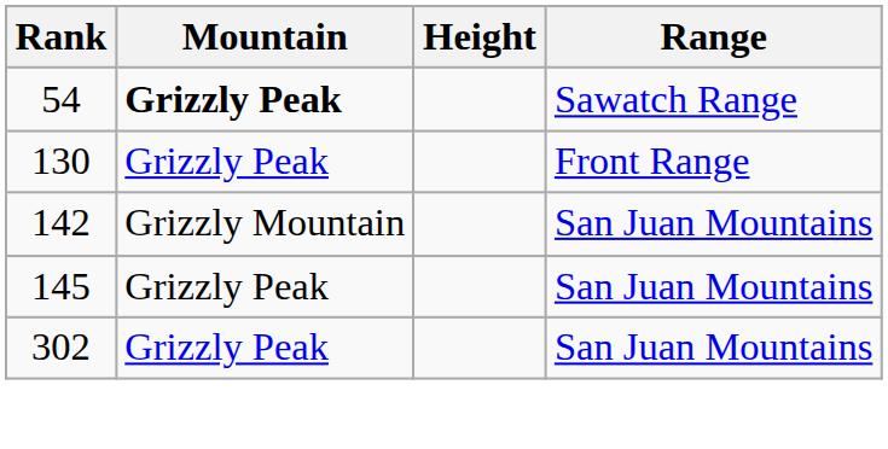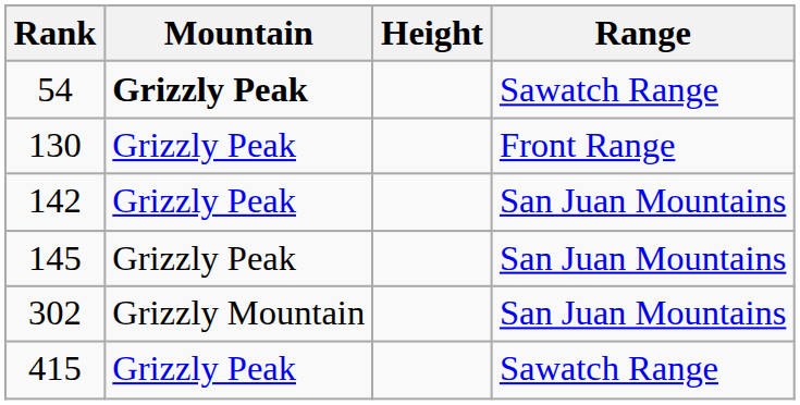 <table class="wikitable">
 <tr>
 <th>Rank</th>
 <th>Mountain</th>
 <th>Height</th>
 <th>Range</th>
 </tr>
 <tr>
 <td align=center>54</td>
 <td><strong>Grizzly Peak</strong></td>
 <td></td>
 <td><a href='#'>Sawatch Range</a></td>
 </tr>
 <tr>
 <td align=center>130</td>
 <td><a href='#'>Grizzly Peak</a></td>
 <td></td>
 <td><a href='#'>Front Range</a></td>
 </tr>
 <tr>
 <td align=center>142</td>
-<td>Grizzly Mountain</td>
+<td><a href='#'>Grizzly Peak</a></td>
 <td></td>
 <td><a href='#'>San Juan Mountains</a></td>
 </tr>
 <tr>
 <td align=center>145</td>
 <td>Grizzly Peak</td>
 <td></td>
 <td><a href='#'>San Juan Mountains</a></td>
 </tr>
 <tr>
 <td align=center>302</td>
-<td><a href='#'>Grizzly Peak</a></td>
+<td>Grizzly Mountain</td>
 <td></td>
 <td><a href='#'>San Juan Mountains</a></td>
 </tr>
+<tr>
+<td align=center>415</td>
+<td><a href='#'>Grizzly Peak</a></td>
+<td></td>
+<td><a href='#'>Sawatch Range</a></td>
+</tr>
 </table>
